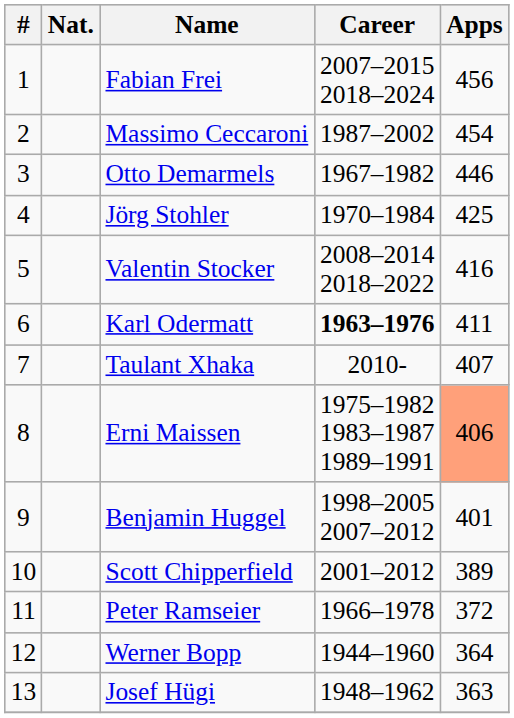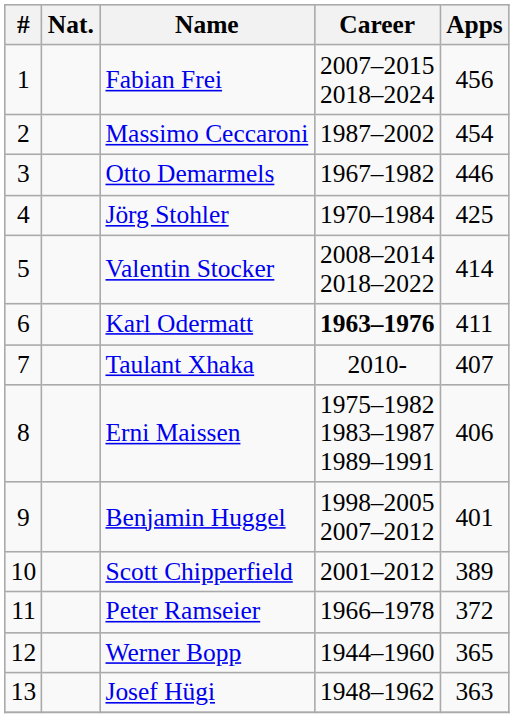 <table class="wikitable sortable" style="text-align: center;">
 <tr>
 <th class="unsortable">#</th>
 <th class="unsortable">Nat.</th>
 <th class="unsortable">Name</th>
 <th class="unsortable">Career</th>
 <th>Apps</th>
 </tr>
 <tr>
 <td>1</td>
 <td></td>
 <td align="left"><a href='#'>Fabian Frei</a></td>
 <td>2007–2015<br>2018–2024</td>
 <td>456</td>
 </tr>
 <tr>
 <td>2</td>
 <td></td>
 <td align="left"><a href='#'>Massimo Ceccaroni</a></td>
 <td>1987–2002</td>
 <td>454</td>
 </tr>
 <tr>
 <td>3</td>
 <td></td>
 <td align="left"><a href='#'>Otto Demarmels</a></td>
 <td>1967–1982</td>
 <td>446</td>
 </tr>
 <tr>
 <td>4</td>
 <td></td>
 <td align="left"><a href='#'>Jörg Stohler</a></td>
 <td>1970–1984</td>
 <td>425</td>
 </tr>
 <tr>
 <td>5</td>
 <td></td>
 <td align="left"><a href='#'>Valentin Stocker</a></td>
 <td>2008–2014<br>2018–2022</td>
-<td>416</td>
+<td>414</td>
 </tr>
 <tr>
 <td>6</td>
 <td></td>
 <td align="left"><a href='#'>Karl Odermatt</a></td>
 <td><strong>1963–1976</strong></td>
 <td>411</td>
 </tr>
 <tr>
 <td>7</td>
 <td></td>
 <td align="left"><a href='#'>Taulant Xhaka</a></td>
 <td>2010-</td>
 <td>407</td>
 </tr>
 <tr>
 <td>8</td>
 <td></td>
 <td align="left"><a href='#'>Erni Maissen</a></td>
 <td>1975–1982<br>1983–1987<br>1989–1991</td>
-<td style="background: lightsalmon;">406</td>
+<td>406</td>
 </tr>
 <tr>
 <td>9</td>
 <td></td>
 <td align="left"><a href='#'>Benjamin Huggel</a></td>
 <td>1998–2005<br>2007–2012</td>
 <td>401</td>
 </tr>
 <tr>
 <td>10</td>
 <td></td>
 <td align="left"><a href='#'>Scott Chipperfield</a></td>
 <td>2001–2012</td>
 <td>389</td>
 </tr>
 <tr>
 <td>11</td>
 <td></td>
 <td align="left"><a href='#'>Peter Ramseier</a></td>
 <td>1966–1978</td>
 <td>372</td>
 </tr>
 <tr>
 <td>12</td>
 <td></td>
 <td align="left"><a href='#'>Werner Bopp</a></td>
 <td>1944–1960</td>
-<td>364</td>
+<td>365</td>
 </tr>
 <tr>
 <td>13</td>
 <td></td>
 <td align="left"><a href='#'>Josef Hügi</a></td>
 <td>1948–1962</td>
 <td>363</td>
 </tr>
 <tr>
 </tr>
 </table>
